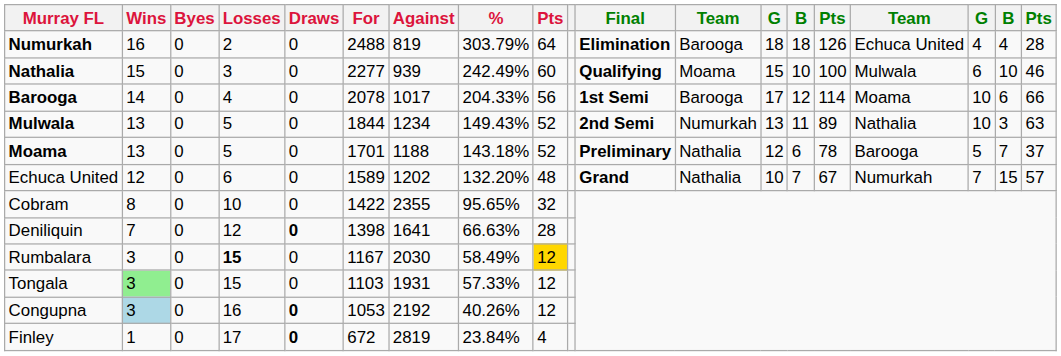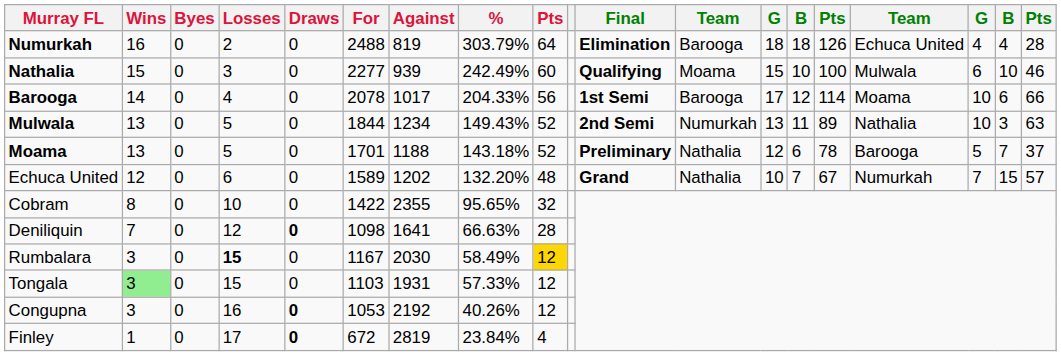 <table style="font-size: 85%; text-align: left;" class="wikitable">
 <tr>
 <th style="color:crimson">Murray FL</th>
 <th style="color:crimson">Wins</th>
 <th style="color:crimson">Byes</th>
 <th style="color:crimson">Losses</th>
 <th style="color:crimson">Draws</th>
 <th style="color:crimson">For</th>
 <th style="color:crimson">Against</th>
 <th style="color:crimson">%</th>
 <th style="color:crimson">Pts</th>
 <th></th>
 <th style="color:green">Final</th>
 <th style="color:green">Team</th>
 <th style="color:green">G</th>
 <th style="color:green">B</th>
 <th style="color:green">Pts</th>
 <th style="color:green">Team</th>
 <th style="color:green">G</th>
 <th style="color:green">B</th>
 <th style="color:green">Pts</th>
 </tr>
 <tr>
 <td><strong>	Numurkah	</strong></td>
 <td>16</td>
 <td>0</td>
 <td>2</td>
 <td>0</td>
 <td>2488</td>
 <td>819</td>
 <td>303.79%</td>
 <td>64</td>
 <td></td>
 <td><strong>Elimination</strong></td>
 <td>Barooga</td>
 <td>18</td>
 <td>18</td>
 <td>126</td>
 <td>Echuca United</td>
 <td>4</td>
 <td>4</td>
 <td>28</td>
 </tr>
 <tr>
 <td><strong>	Nathalia	</strong></td>
 <td>15</td>
 <td>0</td>
 <td>3</td>
 <td>0</td>
 <td>2277</td>
 <td>939</td>
 <td>242.49%</td>
 <td>60</td>
 <td></td>
 <td><strong>Qualifying</strong></td>
 <td>Moama</td>
 <td>15</td>
 <td>10</td>
 <td>100</td>
 <td>Mulwala</td>
 <td>6</td>
 <td>10</td>
 <td>46</td>
 </tr>
 <tr>
 <td><strong>	Barooga	</strong></td>
 <td>14</td>
 <td>0</td>
 <td>4</td>
 <td>0</td>
 <td>2078</td>
 <td>1017</td>
 <td>204.33%</td>
 <td>56</td>
 <td></td>
 <td><strong>1st Semi</strong></td>
 <td>Barooga</td>
 <td>17</td>
 <td>12</td>
 <td>114</td>
 <td>Moama</td>
 <td>10</td>
 <td>6</td>
 <td>66</td>
 </tr>
 <tr>
 <td><strong>	Mulwala	</strong></td>
 <td>13</td>
 <td>0</td>
 <td>5</td>
 <td>0</td>
 <td>1844</td>
 <td>1234</td>
 <td>149.43%</td>
 <td>52</td>
 <td></td>
 <td><strong>2nd Semi</strong></td>
 <td>Numurkah</td>
 <td>13</td>
 <td>11</td>
 <td>89</td>
 <td>Nathalia</td>
 <td>10</td>
 <td>3</td>
 <td>63</td>
 </tr>
 <tr>
 <td><strong>	Moama	</strong></td>
 <td>13</td>
 <td>0</td>
 <td>5</td>
 <td>0</td>
 <td>1701</td>
 <td>1188</td>
 <td>143.18%</td>
 <td>52</td>
 <td></td>
 <td><strong>Preliminary</strong></td>
 <td>Nathalia</td>
 <td>12</td>
 <td>6</td>
 <td>78</td>
 <td>Barooga</td>
 <td>5</td>
 <td>7</td>
 <td>37</td>
 </tr>
 <tr>
 <td>Echuca United</td>
 <td>12</td>
 <td>0</td>
 <td>6</td>
 <td>0</td>
 <td>1589</td>
 <td>1202</td>
 <td>132.20%</td>
 <td>48</td>
 <td></td>
 <td><strong>Grand</strong></td>
 <td>Nathalia</td>
 <td>10</td>
 <td>7</td>
 <td>67</td>
 <td>Numurkah</td>
 <td>7</td>
 <td>15</td>
 <td>57</td>
 </tr>
 <tr>
 <td>Cobram</td>
 <td>8</td>
 <td>0</td>
 <td>10</td>
 <td>0</td>
 <td>1422</td>
 <td>2355</td>
 <td>95.65%</td>
 <td>32</td>
 <td></td>
 </tr>
 <tr>
 <td>Deniliquin</td>
 <td>7</td>
 <td>0</td>
 <td>12</td>
 <td><strong>0</strong></td>
-<td>1398</td>
+<td>1098</td>
 <td>1641</td>
 <td>66.63%</td>
 <td>28</td>
 <td></td>
 </tr>
 <tr>
 <td>Rumbalara</td>
 <td>3</td>
 <td>0</td>
 <td><strong>15</strong></td>
 <td>0</td>
 <td>1167</td>
 <td>2030</td>
 <td>58.49%</td>
 <td style="background: gold;">12</td>
 <td></td>
 </tr>
 <tr>
 <td>Tongala</td>
 <td style="background: lightgreen;">3</td>
 <td>0</td>
 <td>15</td>
 <td>0</td>
 <td>1103</td>
 <td>1931</td>
 <td>57.33%</td>
 <td>12</td>
 <td></td>
 </tr>
 <tr>
 <td>Congupna</td>
-<td style="background: lightblue;">3</td>
+<td>3</td>
 <td>0</td>
 <td>16</td>
 <td><strong>0</strong></td>
 <td>1053</td>
 <td>2192</td>
 <td>40.26%</td>
 <td>12</td>
 <td></td>
 </tr>
 <tr>
 <td>Finley</td>
 <td>1</td>
 <td>0</td>
 <td>17</td>
 <td><strong>0</strong></td>
 <td>672</td>
 <td>2819</td>
 <td>23.84%</td>
 <td>4</td>
 <td></td>
 </tr>
 </table>
